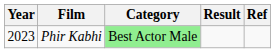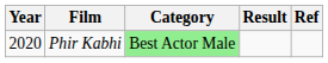 <table class="wikitable" style="text-align:center;">
 <tr>
 <th>Year</th>
 <th>Film</th>
 <th>Category</th>
 <th>Result</th>
 <th>Ref</th>
 </tr>
 <tr>
-<td>2023</td>
+<td>2020</td>
 <td><em>Phir Kabhi</em></td>
 <td style="background: lightgreen;">Best Actor Male</td>
 <td></td>
 <td></td>
 </tr>
 </table>
